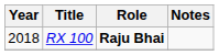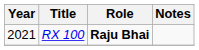 <table class="wikitable sortable">
 <tr>
 <th>Year</th>
 <th>Title</th>
 <th>Role</th>
 <th class="unsortable">Notes</th>
 </tr>
 <tr>
-<td>2018</td>
+<td>2021</td>
 <td><em><a href='#'>RX 100</a></em></td>
 <td><strong>Raju Bhai</strong></td>
 <td></td>
 </tr>
 <tr>
 </tr>
 </table>
